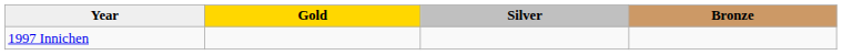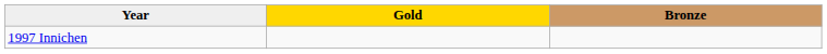 <table class="wikitable sortable" style="width:950px;">
 <tr>
 <th style="width:24%; background:#efefef;">Year</th>
 <th style="width:26%; background:gold">Gold</th>
-<th style="width:25%; background:silver">Silver</th>
 <th style="width:25%; background:#CC9966">Bronze</th>
 </tr>
 <tr>
 <td><a href='#'>1997 Innichen</a></td>
 <td></td>
 <td></td>
-<td></td>
 </tr>
 </table>
